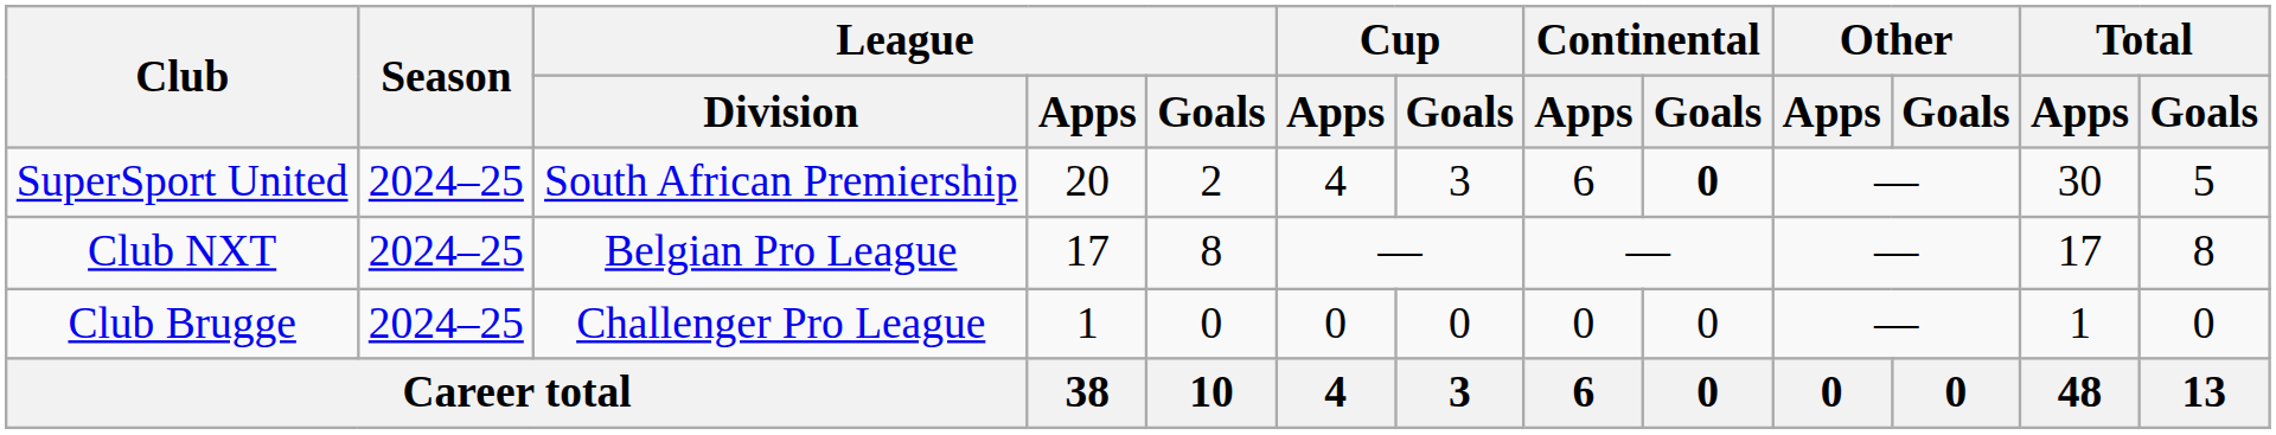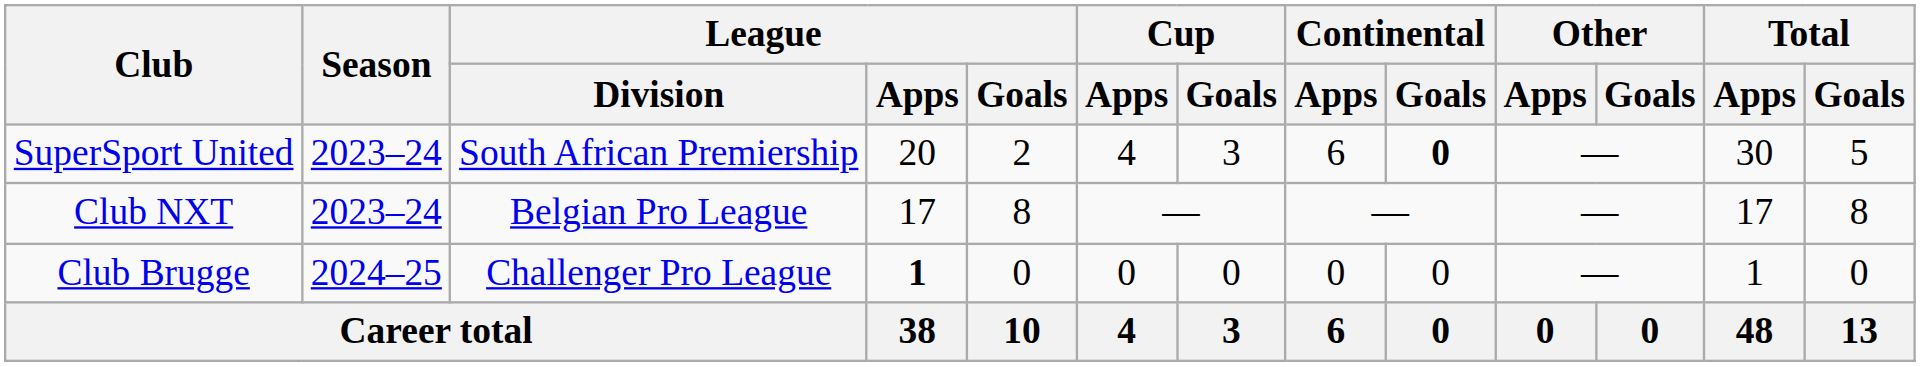 <table class=wikitable style=text-align:center>
 <tr>
 <th rowspan=2>Club</th>
 <th rowspan=2>Season</th>
 <th colspan=3>League</th>
 <th colspan=2>Cup</th>
 <th colspan=2>Continental</th>
 <th colspan=2>Other</th>
 <th colspan=2>Total</th>
 </tr>
 <tr>
 <th>Division</th>
 <th>Apps</th>
 <th>Goals</th>
 <th>Apps</th>
 <th>Goals</th>
 <th>Apps</th>
 <th>Goals</th>
 <th>Apps</th>
 <th>Goals</th>
 <th>Apps</th>
 <th>Goals</th>
 </tr>
 <tr>
 <td><a href='#'>SuperSport United</a></td>
-<td><a href='#'>2024–25</a></td>
+<td><a href='#'>2023–24</a></td>
 <td><a href='#'>South African Premiership</a></td>
 <td>20</td>
 <td>2</td>
 <td>4</td>
 <td>3</td>
 <td>6</td>
 <td><strong>0</strong></td>
 <td colspan="2">—</td>
 <td>30</td>
 <td>5</td>
 </tr>
 <tr>
 <td><a href='#'>Club NXT</a></td>
-<td><a href='#'>2024–25</a></td>
+<td><a href='#'>2023–24</a></td>
 <td><a href='#'>Belgian Pro League</a></td>
 <td>17</td>
 <td>8</td>
 <td colspan="2">—</td>
 <td colspan="2">—</td>
 <td colspan="2">—</td>
 <td>17</td>
 <td>8</td>
 </tr>
 <tr>
 <td><a href='#'>Club Brugge</a></td>
 <td><a href='#'>2024–25</a></td>
 <td><a href='#'>Challenger Pro League</a></td>
-<td>1</td>
+<td><strong>1</strong></td>
 <td>0</td>
 <td>0</td>
 <td>0</td>
 <td>0</td>
 <td>0</td>
 <td colspan="2">—</td>
 <td>1</td>
 <td>0</td>
 </tr>
 <tr>
 <th colspan="3">Career total</th>
 <th>38</th>
 <th>10</th>
 <th>4</th>
 <th>3</th>
 <th>6</th>
 <th>0</th>
 <th>0</th>
 <th>0</th>
 <th>48</th>
 <th>13</th>
 </tr>
 </table>
